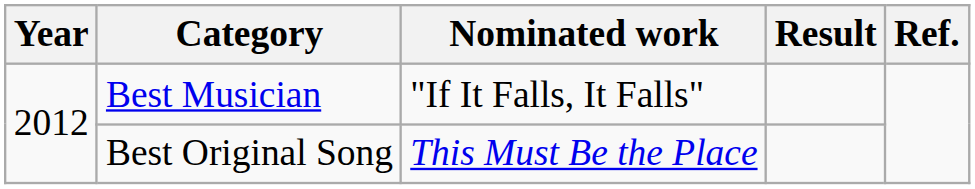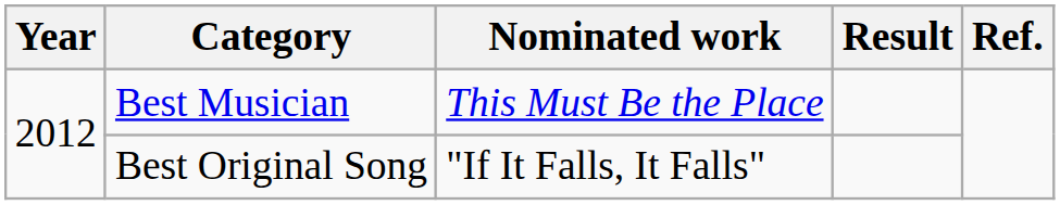 <table class="wikitable">
 <tr>
 <th>Year</th>
 <th>Category</th>
 <th>Nominated work</th>
 <th>Result</th>
 <th>Ref.</th>
 </tr>
 <tr>
 <td rowspan="2">2012</td>
 <td><a href='#'>Best Musician</a></td>
-<td>"If It Falls, It Falls" </td>
+<td><em><a href='#'>This Must Be the Place</a></em></td>
 <td></td>
 <td align="center" rowspan="2"></td>
 </tr>
 <tr>
 <td>Best Original Song</td>
-<td><em><a href='#'>This Must Be the Place</a></em></td>
+<td>"If It Falls, It Falls" </td>
 <td></td>
 </tr>
 </table>
